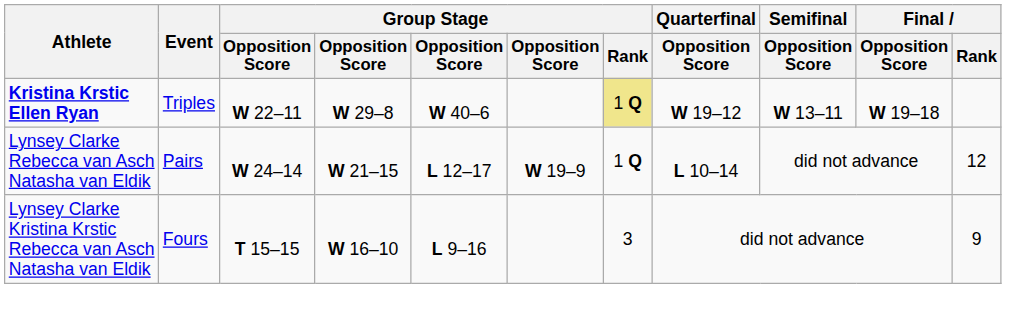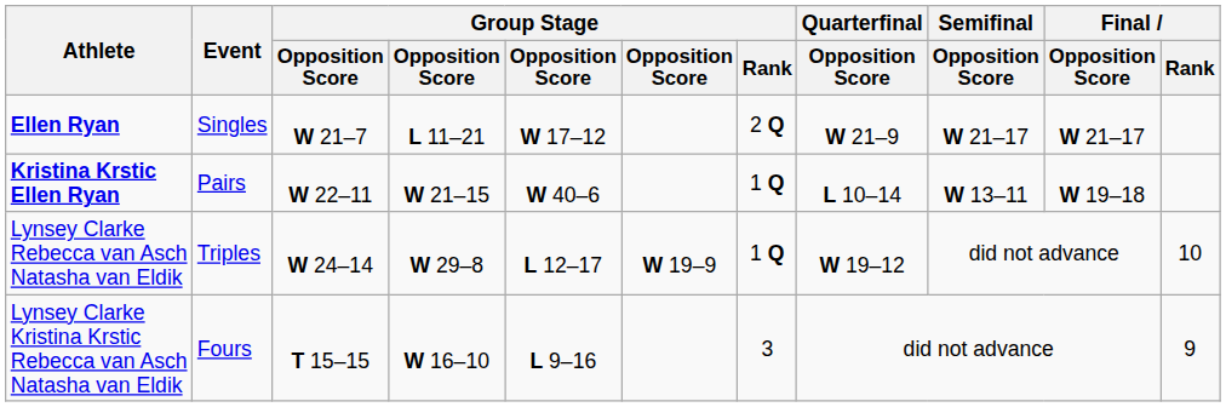 <table class="wikitable" style="font-size:88%; text-align:center">
 <tr>
 <th rowspan=2>Athlete</th>
 <th rowspan=2>Event</th>
 <th colspan=5>Group Stage</th>
 <th>Quarterfinal</th>
 <th>Semifinal</th>
 <th colspan=2>Final / </th>
 </tr>
 <tr style="font-size:95%">
 <th>Opposition<br>Score</th>
 <th>Opposition<br>Score</th>
 <th>Opposition<br>Score</th>
 <th>Opposition<br>Score</th>
 <th>Rank</th>
 <th>Opposition<br>Score</th>
 <th>Opposition<br>Score</th>
 <th>Opposition<br>Score</th>
 <th>Rank</th>
 </tr>
 <tr>
+<td align=left><strong><a href='#'>Ellen Ryan</a></strong></td>
+<td align=left><a href='#'>Singles</a></td>
+<td><br><strong>W</strong> 21–7</td>
+<td><br><strong>L</strong> 11–21</td>
+<td><br><strong>W</strong> 17–12</td>
+<td></td>
+<td>2 <strong>Q</strong></td>
+<td><br><strong>W</strong> 21–9</td>
+<td><br><strong>W</strong> 21–17</td>
+<td><br><strong>W</strong> 21–17</td>
+<td></td>
+</tr>
+<tr>
 <td align=left><strong><a href='#'>Kristina Krstic</a><br><a href='#'>Ellen Ryan</a></strong></td>
-<td align=left><a href='#'>Triples</a></td>
+<td align=left><a href='#'>Pairs</a></td>
 <td><br><strong>W</strong> 22–11</td>
-<td><br><strong>W</strong> 29–8</td>
+<td><br><strong>W</strong> 21–15</td>
 <td><br><strong>W</strong> 40–6</td>
 <td></td>
-<td style="background: khaki;">1 <strong>Q</strong></td>
-<td><br><strong>W</strong> 19–12</td>
+<td>1 <strong>Q</strong></td>
+<td><br><strong>L</strong> 10–14</td>
 <td><br><strong>W</strong> 13–11</td>
 <td><br><strong>W</strong> 19–18</td>
 <td></td>
 </tr>
 <tr>
 <td align=left><a href='#'>Lynsey Clarke</a><br><a href='#'>Rebecca van Asch</a><br><a href='#'>Natasha van Eldik</a></td>
-<td align=left><a href='#'>Pairs</a></td>
+<td align=left><a href='#'>Triples</a></td>
 <td><br><strong>W</strong> 24–14</td>
-<td><br><strong>W</strong> 21–15</td>
+<td><br><strong>W</strong> 29–8</td>
 <td><br><strong>L</strong> 12–17</td>
 <td><br><strong>W</strong> 19–9</td>
 <td>1 <strong>Q</strong></td>
-<td><br><strong>L</strong> 10–14</td>
+<td><br><strong>W</strong> 19–12</td>
 <td colspan=2>did not advance</td>
-<td>12</td>
+<td>10</td>
 </tr>
 <tr>
 <td align=left><a href='#'>Lynsey Clarke</a><br><a href='#'>Kristina Krstic</a><br><a href='#'>Rebecca van Asch</a><br><a href='#'>Natasha van Eldik</a></td>
 <td align=left><a href='#'>Fours</a></td>
 <td><br><strong>T</strong> 15–15</td>
 <td><br><strong>W</strong> 16–10</td>
 <td><br><strong>L</strong> 9–16</td>
 <td></td>
 <td>3</td>
 <td colspan=3>did not advance</td>
 <td>9</td>
 </tr>
 </table>
